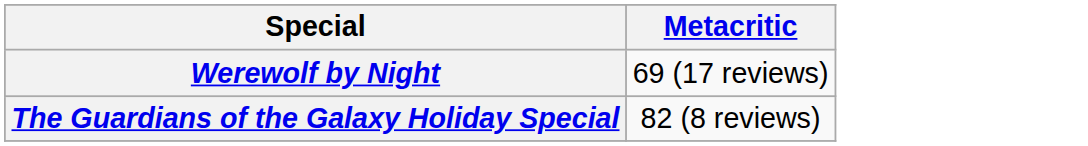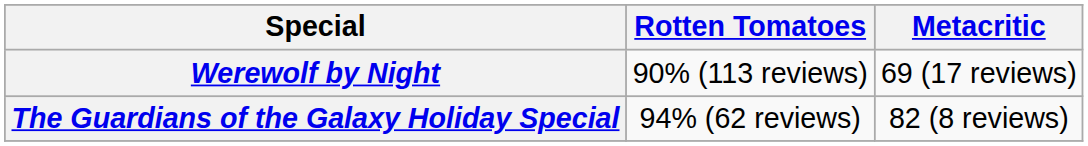 <table class="wikitable plainrowheaders unsortable" style="text-align: center;">
 <tr>
 <th scope="col">Special</th>
+<th scope="col"><a href='#'>Rotten Tomatoes</a></th>
 <th scope="col"><a href='#'>Metacritic</a></th>
 </tr>
 <tr>
 <th scope="row"><em><a href='#'>Werewolf by Night</a></em></th>
+<td>90% (113 reviews)</td>
 <td>69 (17 reviews)</td>
 </tr>
 <tr>
 <th scope="row"><em><a href='#'>The Guardians of the Galaxy Holiday Special</a></em></th>
+<td>94% (62 reviews)</td>
 <td>82 (8 reviews)</td>
 </tr>
 </table>
